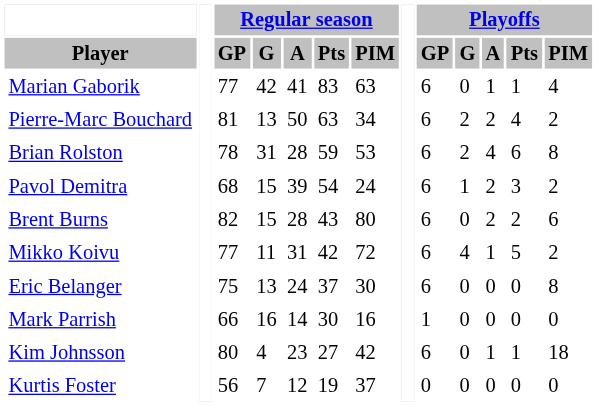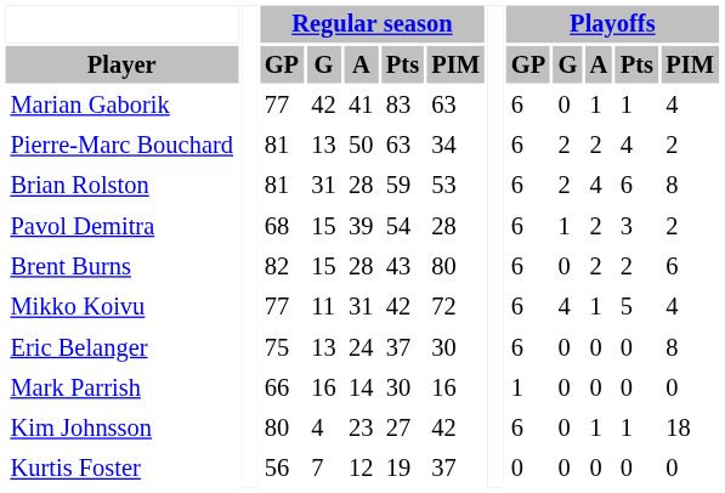 <table BORDER="0" CELLPADDING="3" CELLSPACING="2" ID="Table1">
 <tr ALIGN="center" bgcolor="#c0c0c0">
 <th ALIGN="center" colspan="1" bgcolor="#ffffff"> </th>
 <th ALIGN="center" rowspan="99" bgcolor="#ffffff"> </th>
 <th ALIGN="center" colspan="5"><a href='#'>Regular season</a></th>
 <th ALIGN="center" rowspan="99" bgcolor="#ffffff"> </th>
 <th ALIGN="center" colspan="5"><a href='#'>Playoffs</a></th>
 </tr>
 <tr ALIGN="center" bgcolor="#c0c0c0">
 <th ALIGN="center">Player</th>
 <th ALIGN="center">GP</th>
 <th ALIGN="center">G</th>
 <th ALIGN="center">A</th>
 <th ALIGN="center">Pts</th>
 <th ALIGN="center">PIM</th>
 <th ALIGN="center">GP</th>
 <th ALIGN="center">G</th>
 <th ALIGN="center">A</th>
 <th ALIGN="center">Pts</th>
 <th ALIGN="center">PIM</th>
 </tr>
 <tr>
 <td><a href='#'>Marian Gaborik</a></td>
 <td>77</td>
 <td>42</td>
 <td>41</td>
 <td>83</td>
 <td>63</td>
 <td>6</td>
 <td>0</td>
 <td>1</td>
 <td>1</td>
 <td>4</td>
 </tr>
 <tr>
 <td><a href='#'>Pierre-Marc Bouchard</a></td>
 <td>81</td>
 <td>13</td>
 <td>50</td>
 <td>63</td>
 <td>34</td>
 <td>6</td>
 <td>2</td>
 <td>2</td>
 <td>4</td>
 <td>2</td>
 </tr>
 <tr>
 <td><a href='#'>Brian Rolston</a></td>
-<td>78</td>
+<td>81</td>
 <td>31</td>
 <td>28</td>
 <td>59</td>
 <td>53</td>
 <td>6</td>
 <td>2</td>
 <td>4</td>
 <td>6</td>
 <td>8</td>
 </tr>
 <tr>
 <td><a href='#'>Pavol Demitra</a></td>
 <td>68</td>
 <td>15</td>
 <td>39</td>
 <td>54</td>
-<td>24</td>
+<td>28</td>
 <td>6</td>
 <td>1</td>
 <td>2</td>
 <td>3</td>
 <td>2</td>
 </tr>
 <tr>
 <td><a href='#'>Brent Burns</a></td>
 <td>82</td>
 <td>15</td>
 <td>28</td>
 <td>43</td>
 <td>80</td>
 <td>6</td>
 <td>0</td>
 <td>2</td>
 <td>2</td>
 <td>6</td>
 </tr>
 <tr>
 <td><a href='#'>Mikko Koivu</a></td>
 <td>77</td>
 <td>11</td>
 <td>31</td>
 <td>42</td>
 <td>72</td>
 <td>6</td>
 <td>4</td>
 <td>1</td>
 <td>5</td>
-<td>2</td>
+<td>4</td>
 </tr>
 <tr>
 <td><a href='#'>Eric Belanger</a></td>
 <td>75</td>
 <td>13</td>
 <td>24</td>
 <td>37</td>
 <td>30</td>
 <td>6</td>
 <td>0</td>
 <td>0</td>
 <td>0</td>
 <td>8</td>
 </tr>
 <tr>
 <td><a href='#'>Mark Parrish</a></td>
 <td>66</td>
 <td>16</td>
 <td>14</td>
 <td>30</td>
 <td>16</td>
 <td>1</td>
 <td>0</td>
 <td>0</td>
 <td>0</td>
 <td>0</td>
 </tr>
 <tr>
 <td><a href='#'>Kim Johnsson</a></td>
 <td>80</td>
 <td>4</td>
 <td>23</td>
 <td>27</td>
 <td>42</td>
 <td>6</td>
 <td>0</td>
 <td>1</td>
 <td>1</td>
 <td>18</td>
 </tr>
 <tr>
 <td><a href='#'>Kurtis Foster</a></td>
 <td>56</td>
 <td>7</td>
 <td>12</td>
 <td>19</td>
 <td>37</td>
 <td>0</td>
 <td>0</td>
 <td>0</td>
 <td>0</td>
 <td>0</td>
 </tr>
 </table>
